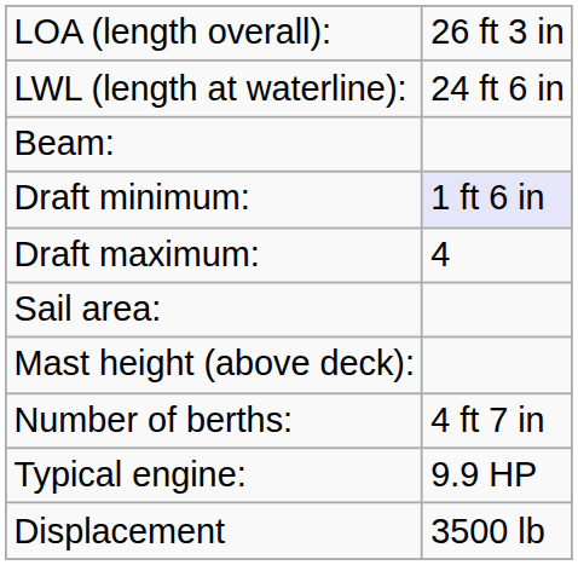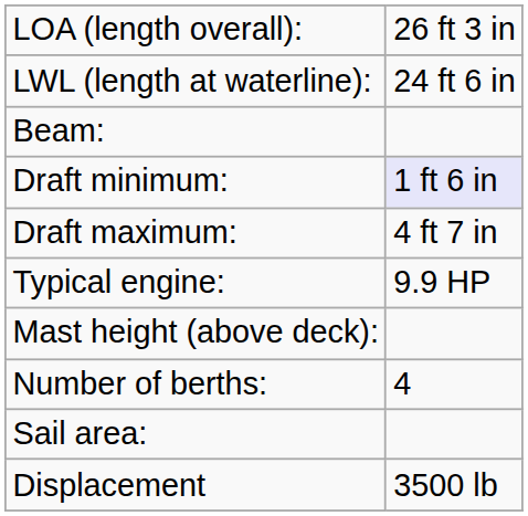 <table class="wikitable">
 <tr>
 <td>LOA (length overall):</td>
 <td>26 ft 3 in</td>
 </tr>
 <tr>
 <td>LWL (length at waterline):</td>
 <td>24 ft 6 in</td>
 </tr>
 <tr>
 <td>Beam:</td>
 <td></td>
 </tr>
 <tr>
 <td>Draft minimum:</td>
 <td style="background: lavender;">1 ft 6 in</td>
 </tr>
 <tr>
 <td>Draft maximum:</td>
+<td>4 ft 7 in</td>
+</tr>
+<tr>
+<td>Typical engine:</td>
+<td>9.9 HP</td>
+</tr>
+<tr>
+<td>Mast height (above deck):</td>
+<td></td>
+</tr>
+<tr>
+<td>Number of berths:</td>
 <td>4</td>
 </tr>
 <tr>
 <td>Sail area:</td>
 <td></td>
 </tr>
 <tr>
-<td>Mast height (above deck):</td>
-<td></td>
-</tr>
-<tr>
-<td>Number of berths:</td>
-<td>4 ft 7 in</td>
-</tr>
-<tr>
-<td>Typical engine:</td>
-<td>9.9 HP</td>
-</tr>
-<tr>
 <td>Displacement</td>
 <td>3500 lb</td>
 </tr>
 </table>
